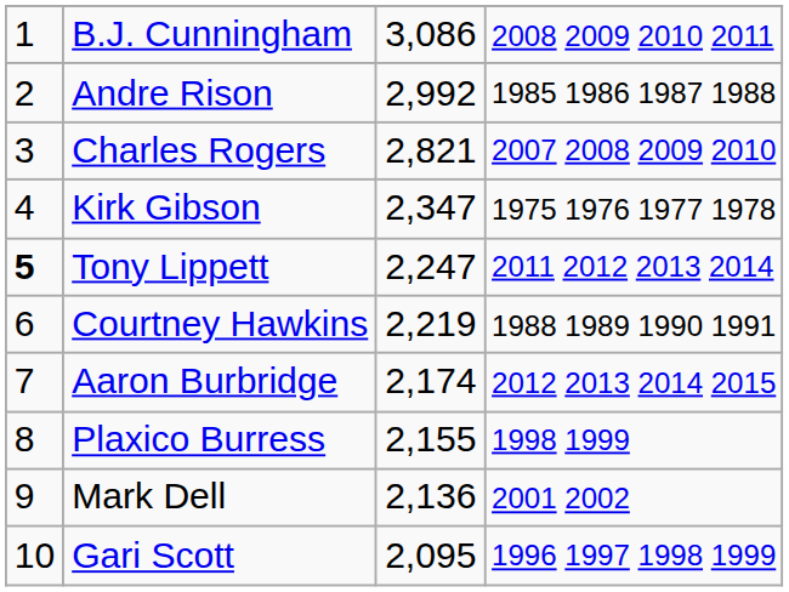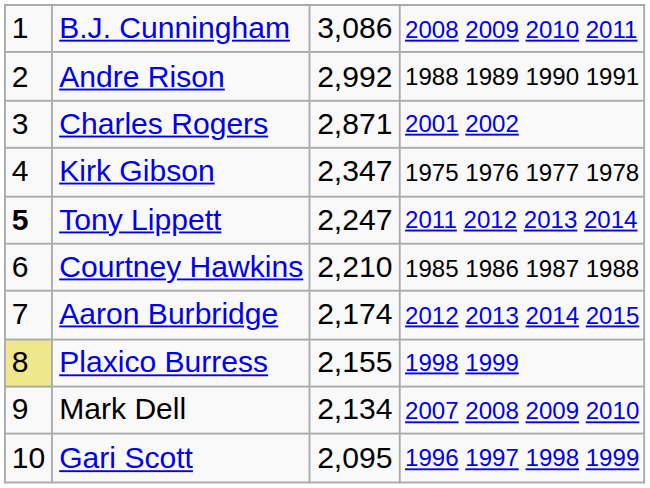 <table class="wikitable">
 <tr>
 </tr>
 <tr>
 <td>1</td>
 <td><a href='#'>B.J. Cunningham</a></td>
 <td>3,086</td>
 <td style="font-size:80%;"><a href='#'>2008</a> <a href='#'>2009</a> <a href='#'>2010</a> <a href='#'>2011</a></td>
 </tr>
 <tr>
 <td>2</td>
 <td><a href='#'>Andre Rison</a></td>
 <td>2,992</td>
-<td style="font-size:80%;">1985 1986 1987 1988</td>
+<td style="font-size:80%;">1988 1989 1990 1991</td>
 </tr>
 <tr>
 <td>3</td>
 <td><a href='#'>Charles Rogers</a></td>
-<td>2,821</td>
-<td style="font-size:80%;"><a href='#'>2007</a> <a href='#'>2008</a> <a href='#'>2009</a> <a href='#'>2010</a></td>
+<td>2,871</td>
+<td style="font-size:80%;"><a href='#'>2001</a> <a href='#'>2002</a></td>
 </tr>
 <tr>
 <td>4</td>
 <td><a href='#'>Kirk Gibson</a></td>
 <td>2,347</td>
 <td style="font-size:80%;">1975 1976 1977 1978</td>
 </tr>
 <tr>
 <td><strong>5</strong></td>
 <td><a href='#'>Tony Lippett</a></td>
 <td>2,247</td>
 <td style="font-size:80%;"><a href='#'>2011</a> <a href='#'>2012</a> <a href='#'>2013</a> <a href='#'>2014</a></td>
 </tr>
 <tr>
 <td>6</td>
 <td><a href='#'>Courtney Hawkins</a></td>
-<td>2,219</td>
-<td style="font-size:80%;">1988 1989 1990 1991</td>
+<td>2,210</td>
+<td style="font-size:80%;">1985 1986 1987 1988</td>
 </tr>
 <tr>
 <td>7</td>
 <td><a href='#'>Aaron Burbridge</a></td>
 <td>2,174</td>
 <td style="font-size:80%;"><a href='#'>2012</a> <a href='#'>2013</a> <a href='#'>2014</a> <a href='#'>2015</a></td>
 </tr>
 <tr>
-<td>8</td>
+<td style="background: khaki;">8</td>
 <td><a href='#'>Plaxico Burress</a></td>
 <td>2,155</td>
 <td style="font-size:80%;"><a href='#'>1998</a> <a href='#'>1999</a></td>
 </tr>
 <tr>
 <td>9</td>
 <td>Mark Dell</td>
-<td>2,136</td>
-<td style="font-size:80%;"><a href='#'>2001</a> <a href='#'>2002</a></td>
+<td>2,134</td>
+<td style="font-size:80%;"><a href='#'>2007</a> <a href='#'>2008</a> <a href='#'>2009</a> <a href='#'>2010</a></td>
 </tr>
 <tr>
 <td>10</td>
 <td><a href='#'>Gari Scott</a></td>
 <td>2,095</td>
 <td style="font-size:80%;"><a href='#'>1996</a> <a href='#'>1997</a> <a href='#'>1998</a> <a href='#'>1999</a></td>
 </tr>
 </table>
